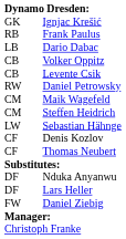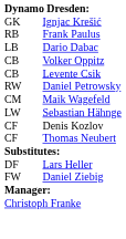 <table style="font-size: 90%" cellspacing="0" cellpadding="0">
 <tr>
 <td colspan="4"><strong>Dynamo Dresden:</strong></td>
 </tr>
 <tr>
 <th width=25></th>
 <th width=25></th>
 </tr>
 <tr>
 <td>GK</td>
 <td></td>
 <td> <a href='#'>Ignjac Krešić</a></td>
 </tr>
 <tr>
 <td>RB</td>
 <td></td>
 <td> <a href='#'>Frank Paulus</a></td>
 <td></td>
 <td></td>
 </tr>
 <tr>
 <td>LB</td>
 <td></td>
 <td> <a href='#'>Dario Dabac</a></td>
 </tr>
 <tr>
 <td>CB</td>
 <td></td>
 <td> <a href='#'>Volker Oppitz</a></td>
 </tr>
 <tr>
 <td>CB</td>
 <td></td>
 <td> <a href='#'>Levente Csik</a></td>
 <td></td>
 </tr>
 <tr>
 <td>RW</td>
 <td></td>
 <td> <a href='#'>Daniel Petrowsky</a></td>
 </tr>
 <tr>
 <td>CM</td>
 <td></td>
 <td> <a href='#'>Maik Wagefeld</a></td>
 <td></td>
 </tr>
 <tr>
-<td>CM</td>
-<td></td>
-<td> <a href='#'>Steffen Heidrich</a></td>
-<td></td>
-<td></td>
-</tr>
-<tr>
 <td>LW</td>
 <td></td>
 <td> <a href='#'>Sebastian Hähnge</a></td>
 <td></td>
 </tr>
 <tr>
 <td>CF</td>
 <td></td>
 <td> Denis Kozlov</td>
 <td></td>
 <td></td>
 </tr>
 <tr>
 <td>CF</td>
 <td></td>
 <td> <a href='#'>Thomas Neubert</a></td>
 </tr>
 <tr>
 <td colspan=3><strong>Substitutes:</strong></td>
 </tr>
 <tr>
 <td>DF</td>
 <td></td>
-<td> Nduka Anyanwu</td>
-<td></td>
-<td></td>
-</tr>
-<tr>
-<td>DF</td>
-<td></td>
 <td> <a href='#'>Lars Heller</a></td>
 <td></td>
 <td></td>
 </tr>
 <tr>
 <td>FW</td>
 <td></td>
 <td> <a href='#'>Daniel Ziebig</a></td>
 <td></td>
 <td></td>
 </tr>
 <tr>
 <td colspan=3><strong>Manager:</strong></td>
 </tr>
 <tr>
 <td colspan=4> <a href='#'>Christoph Franke</a></td>
 </tr>
 </table>
